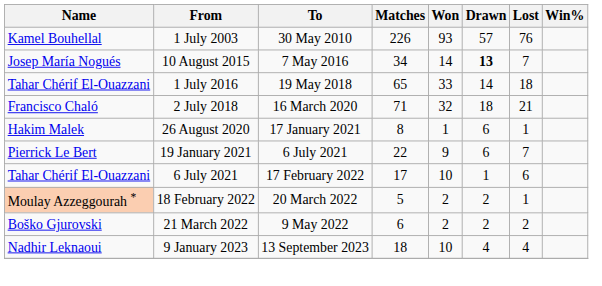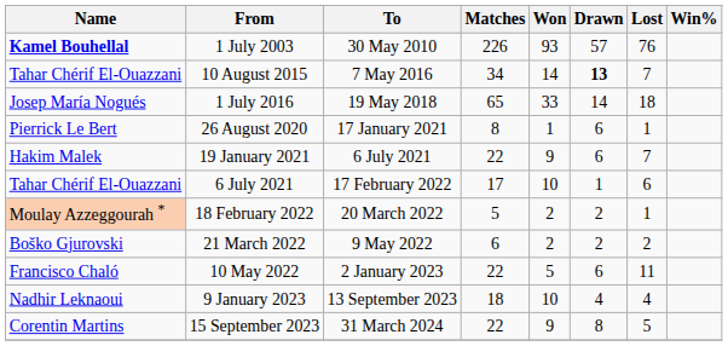 <table class="wikitable plainrowheaders sortable" style="font-size:95%; text-align:center;">
 <tr style="background:#f0f6ff;">
 <th>Name</th>
 <th>From</th>
 <th>To</th>
 <th>Matches</th>
 <th>Won</th>
 <th>Drawn</th>
 <th>Lost</th>
 <th>Win%</th>
 </tr>
 <tr>
-<td align="left"> <a href='#'>Kamel Bouhellal</a></td>
+<td align="left"><strong> <a href='#'>Kamel Bouhellal</a></strong></td>
 <td>1 July 2003</td>
 <td>30 May 2010</td>
 <td>226</td>
 <td>93</td>
 <td>57</td>
 <td>76</td>
 <td></td>
 </tr>
 <tr>
-<td align="left"> <a href='#'>Josep María Nogués</a></td>
+<td align="left"> <a href='#'>Tahar Chérif El-Ouazzani</a></td>
 <td>10 August 2015</td>
 <td>7 May 2016</td>
 <td>34</td>
 <td>14</td>
 <td><strong>13</strong></td>
 <td>7</td>
 <td></td>
 </tr>
 <tr>
-<td align="left"> <a href='#'>Tahar Chérif El-Ouazzani</a></td>
+<td align="left"> <a href='#'>Josep María Nogués</a></td>
 <td>1 July 2016</td>
 <td>19 May 2018</td>
 <td>65</td>
 <td>33</td>
 <td>14</td>
 <td>18</td>
 <td></td>
 </tr>
 <tr>
-<td align="left"> <a href='#'>Francisco Chaló</a></td>
-<td>2 July 2018</td>
-<td>16 March 2020</td>
-<td>71</td>
-<td>32</td>
-<td>18</td>
-<td>21</td>
-<td></td>
-</tr>
-<tr>
-<td align="left"> <a href='#'>Hakim Malek</a></td>
+<td align="left"> <a href='#'>Pierrick Le Bert</a></td>
 <td>26 August 2020</td>
 <td>17 January 2021</td>
 <td>8</td>
 <td>1</td>
 <td>6</td>
 <td>1</td>
 <td></td>
 </tr>
 <tr>
-<td align="left"> <a href='#'>Pierrick Le Bert</a></td>
+<td align="left"> <a href='#'>Hakim Malek</a></td>
 <td>19 January 2021</td>
 <td>6 July 2021</td>
 <td>22</td>
 <td>9</td>
 <td>6</td>
 <td>7</td>
 <td></td>
 </tr>
 <tr>
 <td align="left"> <a href='#'>Tahar Chérif El-Ouazzani</a></td>
 <td>6 July 2021</td>
 <td>17 February 2022</td>
 <td>17</td>
 <td>10</td>
 <td>1</td>
 <td>6</td>
 <td></td>
 </tr>
 <tr>
 <td align="left" scope=row style=background:#FBCEB1> Moulay Azzeggourah <sup>*</sup></td>
 <td>18 February 2022</td>
 <td>20 March 2022</td>
 <td>5</td>
 <td>2</td>
 <td>2</td>
 <td>1</td>
 <td></td>
 </tr>
 <tr>
 <td align="left"> <a href='#'>Boško Gjurovski</a></td>
 <td>21 March 2022</td>
 <td>9 May 2022</td>
 <td>6</td>
 <td>2</td>
 <td>2</td>
 <td>2</td>
 <td></td>
 </tr>
 <tr>
+<td align="left"> <a href='#'>Francisco Chaló</a></td>
+<td>10 May 2022</td>
+<td>2 January 2023</td>
+<td>22</td>
+<td>5</td>
+<td>6</td>
+<td>11</td>
+<td></td>
+</tr>
+<tr>
 <td align="left"> <a href='#'>Nadhir Leknaoui</a></td>
 <td>9 January 2023</td>
 <td>13 September 2023</td>
 <td>18</td>
 <td>10</td>
 <td>4</td>
 <td>4</td>
 <td></td>
 </tr>
 <tr>
+<td align="left"> <a href='#'>Corentin Martins</a></td>
+<td>15 September 2023</td>
+<td>31 March 2024</td>
+<td>22</td>
+<td>9</td>
+<td>8</td>
+<td>5</td>
+<td></td>
+</tr>
+<tr>
 </tr>
 </table>
